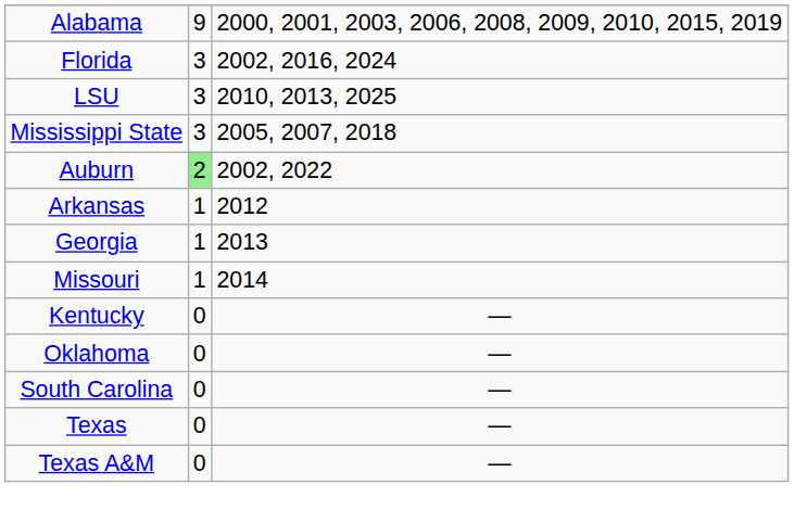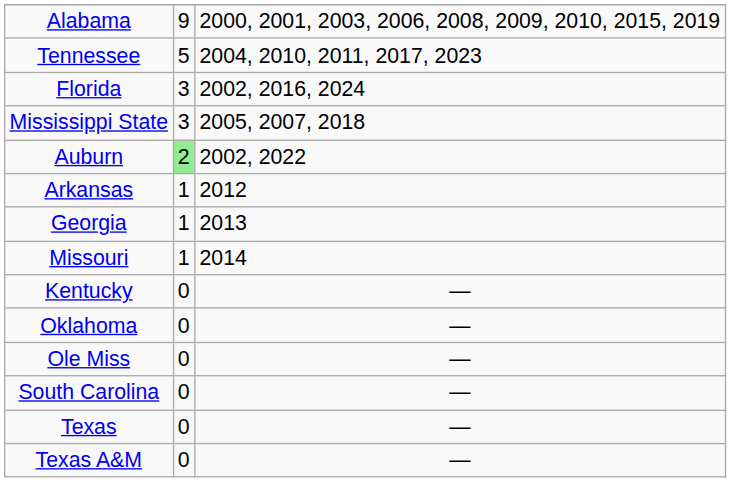 <table class="wikitable sortable">
 <tr>
 </tr>
 <tr style="text-align:center;">
 <td><a href='#'>Alabama</a></td>
 <td>9</td>
 <td style="text-align:left;">2000, 2001, 2003, 2006, 2008, 2009, 2010, 2015, 2019</td>
 </tr>
+<tr style="text-align:center;">
+<td><a href='#'>Tennessee</a></td>
+<td>5</td>
+<td style="text-align:left;">2004, 2010, 2011, 2017, 2023</td>
+</tr>
 <tr align=center>
 <td><a href='#'>Florida</a></td>
 <td>3</td>
 <td style="text-align:left;">2002, 2016, 2024</td>
-</tr>
-<tr align=center>
-<td><a href='#'>LSU</a></td>
-<td>3</td>
-<td style="text-align:left;">2010, 2013, 2025</td>
 </tr>
 <tr align=center>
 <td><a href='#'>Mississippi State</a></td>
 <td>3</td>
 <td style="text-align:left;">2005, 2007, 2018</td>
 </tr>
 <tr style="text-align:center;">
 <td><a href='#'>Auburn</a></td>
 <td style="background: lightgreen;">2</td>
 <td style="text-align:left;">2002, 2022</td>
 </tr>
 <tr style="text-align:center;">
 <td><a href='#'>Arkansas</a></td>
 <td>1</td>
 <td style="text-align:left;">2012</td>
 </tr>
 <tr align=center>
 <td><a href='#'>Georgia</a></td>
 <td>1</td>
 <td style="text-align:left;">2013</td>
 </tr>
 <tr align=center>
 <td><a href='#'>Missouri</a></td>
 <td>1</td>
 <td style="text-align:left;">2014</td>
 </tr>
 <tr align=center>
 <td><a href='#'>Kentucky</a></td>
 <td>0</td>
 <td>—</td>
 </tr>
 <tr align=center>
 <td><a href='#'>Oklahoma</a></td>
 <td>0</td>
 <td>—</td>
 </tr>
 <tr align=center>
+<td><a href='#'>Ole Miss</a></td>
+<td>0</td>
+<td>—</td>
+</tr>
+<tr align=center>
 <td><a href='#'>South Carolina</a></td>
 <td>0</td>
 <td>—</td>
 </tr>
 <tr align=center>
 <td><a href='#'>Texas</a></td>
 <td>0</td>
 <td>—</td>
 </tr>
 <tr align=center>
 <td><a href='#'>Texas A&M</a></td>
 <td>0</td>
 <td>—</td>
 </tr>
 </table>
